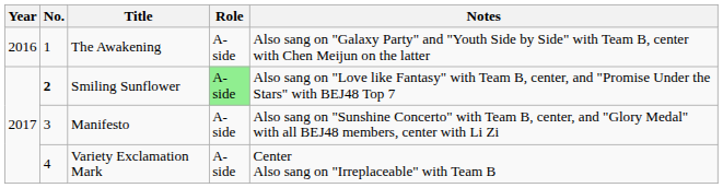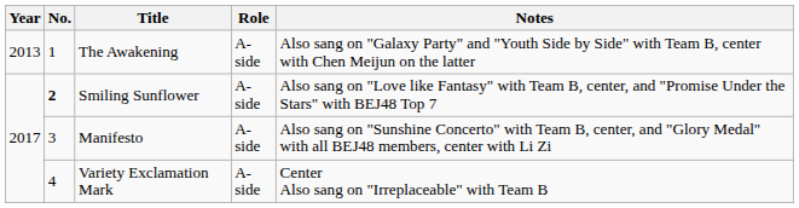 <table class="wikitable sortable" style="width:90%;">
 <tr>
 <th>Year</th>
 <th data-sort-type="number">No.</th>
 <th style="width:150px;">Title</th>
 <th>Role</th>
 <th class="unsortable">Notes</th>
 </tr>
 <tr>
-<td>2016</td>
+<td>2013</td>
 <td>1</td>
 <td>The Awakening</td>
 <td>A-side</td>
 <td>Also sang on "Galaxy Party" and "Youth Side by Side" with Team B, center with Chen Meijun on the latter</td>
 </tr>
 <tr>
 <td rowspan="3">2017</td>
 <td><strong>2</strong></td>
 <td>Smiling Sunflower</td>
-<td style="background: lightgreen;">A-side</td>
+<td>A-side</td>
 <td>Also sang on "Love like Fantasy" with Team B, center, and "Promise Under the Stars" with BEJ48 Top 7</td>
 </tr>
 <tr>
 <td>3</td>
 <td>Manifesto</td>
 <td>A-side</td>
 <td>Also sang on "Sunshine Concerto" with Team B, center, and "Glory Medal" with all BEJ48 members, center with Li Zi</td>
 </tr>
 <tr>
 <td>4</td>
 <td>Variety Exclamation Mark</td>
 <td>A-side</td>
 <td>Center <br> Also sang on "Irreplaceable" with Team B</td>
 </tr>
 </table>
